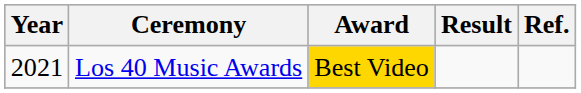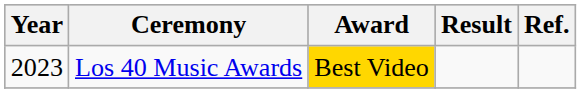 <table class="wikitable plainrowheaders">
 <tr>
 <th scope="col">Year</th>
 <th scope="col">Ceremony</th>
 <th scope="col">Award</th>
 <th scope="col">Result</th>
 <th scope="col">Ref.</th>
 </tr>
 <tr>
-<td rowspan="1" scope="row">2021</td>
+<td rowspan="1" scope="row">2023</td>
 <td rowspan="1" scope="row"><a href='#'>Los 40 Music Awards</a></td>
 <td style="background: gold;">Best Video</td>
 <td></td>
 <td rowspan="1"></td>
 </tr>
 </table>
